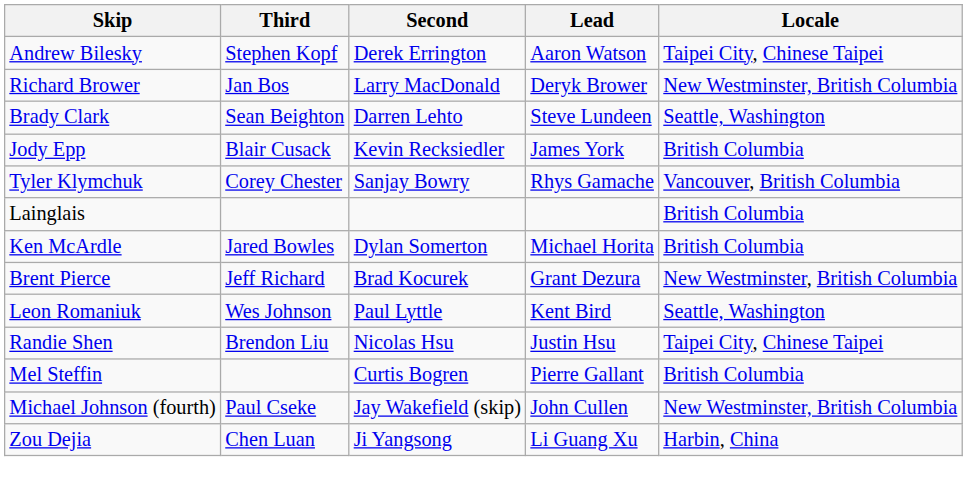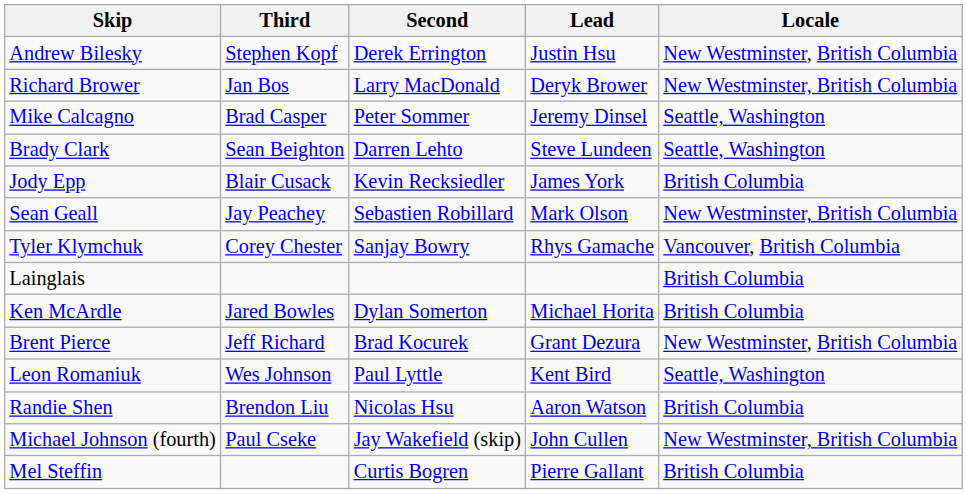 <table class=wikitable>
 <tr>
 <th>Skip</th>
 <th>Third</th>
 <th>Second</th>
 <th>Lead</th>
 <th>Locale</th>
 </tr>
 <tr>
 <td><a href='#'>Andrew Bilesky</a></td>
 <td><a href='#'>Stephen Kopf</a></td>
 <td><a href='#'>Derek Errington</a></td>
-<td><a href='#'>Aaron Watson</a></td>
-<td> <a href='#'>Taipei City</a>, <a href='#'>Chinese Taipei</a></td>
+<td><a href='#'>Justin Hsu</a></td>
+<td> <a href='#'>New Westminster</a>, <a href='#'>British Columbia</a></td>
 </tr>
 <tr>
 <td><a href='#'>Richard Brower</a></td>
 <td><a href='#'>Jan Bos</a></td>
 <td><a href='#'>Larry MacDonald</a></td>
 <td><a href='#'>Deryk Brower</a></td>
 <td> <a href='#'>New Westminster, British Columbia</a></td>
+</tr>
+<tr>
+<td><a href='#'>Mike Calcagno</a></td>
+<td><a href='#'>Brad Casper</a></td>
+<td><a href='#'>Peter Sommer</a></td>
+<td><a href='#'>Jeremy Dinsel</a></td>
+<td> <a href='#'>Seattle, Washington</a></td>
 </tr>
 <tr>
 <td><a href='#'>Brady Clark</a></td>
 <td><a href='#'>Sean Beighton</a></td>
 <td><a href='#'>Darren Lehto</a></td>
 <td><a href='#'>Steve Lundeen</a></td>
 <td> <a href='#'>Seattle, Washington</a></td>
 </tr>
 <tr>
 <td><a href='#'>Jody Epp</a></td>
 <td><a href='#'>Blair Cusack</a></td>
 <td><a href='#'>Kevin Recksiedler</a></td>
 <td><a href='#'>James York</a></td>
 <td> <a href='#'>British Columbia</a></td>
+</tr>
+<tr>
+<td><a href='#'>Sean Geall</a></td>
+<td><a href='#'>Jay Peachey</a></td>
+<td><a href='#'>Sebastien Robillard</a></td>
+<td><a href='#'>Mark Olson</a></td>
+<td> <a href='#'>New Westminster, British Columbia</a></td>
 </tr>
 <tr>
 <td><a href='#'>Tyler Klymchuk</a></td>
 <td><a href='#'>Corey Chester</a></td>
 <td><a href='#'>Sanjay Bowry</a></td>
 <td><a href='#'>Rhys Gamache</a></td>
 <td> <a href='#'>Vancouver</a>, <a href='#'>British Columbia</a></td>
 </tr>
 <tr>
 <td>Lainglais</td>
 <td></td>
 <td></td>
 <td></td>
 <td> <a href='#'>British Columbia</a></td>
 </tr>
 <tr>
 <td><a href='#'>Ken McArdle</a></td>
 <td><a href='#'>Jared Bowles</a></td>
 <td><a href='#'>Dylan Somerton</a></td>
 <td><a href='#'>Michael Horita</a></td>
 <td> <a href='#'>British Columbia</a></td>
 </tr>
 <tr>
 <td><a href='#'>Brent Pierce</a></td>
 <td><a href='#'>Jeff Richard</a></td>
 <td><a href='#'>Brad Kocurek</a></td>
 <td><a href='#'>Grant Dezura</a></td>
 <td> <a href='#'>New Westminster</a>, <a href='#'>British Columbia</a></td>
 </tr>
 <tr>
 <td><a href='#'>Leon Romaniuk</a></td>
 <td><a href='#'>Wes Johnson</a></td>
 <td><a href='#'>Paul Lyttle</a></td>
 <td><a href='#'>Kent Bird</a></td>
 <td> <a href='#'>Seattle, Washington</a></td>
 </tr>
 <tr>
 <td><a href='#'>Randie Shen</a></td>
 <td><a href='#'>Brendon Liu</a></td>
 <td><a href='#'>Nicolas Hsu</a></td>
-<td><a href='#'>Justin Hsu</a></td>
-<td> <a href='#'>Taipei City</a>, <a href='#'>Chinese Taipei</a></td>
-</tr>
-<tr>
-<td><a href='#'>Mel Steffin</a></td>
-<td></td>
-<td><a href='#'>Curtis Bogren</a></td>
-<td><a href='#'>Pierre Gallant</a></td>
+<td><a href='#'>Aaron Watson</a></td>
 <td> <a href='#'>British Columbia</a></td>
 </tr>
 <tr>
 <td><a href='#'>Michael Johnson</a> (fourth)</td>
 <td><a href='#'>Paul Cseke</a></td>
 <td><a href='#'>Jay Wakefield</a> (skip)</td>
 <td><a href='#'>John Cullen</a></td>
 <td> <a href='#'>New Westminster, British Columbia</a></td>
 </tr>
 <tr>
-<td><a href='#'>Zou Dejia</a></td>
-<td><a href='#'>Chen Luan</a></td>
-<td><a href='#'>Ji Yangsong</a></td>
-<td><a href='#'>Li Guang Xu</a></td>
-<td> <a href='#'>Harbin</a>, <a href='#'>China</a></td>
+<td><a href='#'>Mel Steffin</a></td>
+<td></td>
+<td><a href='#'>Curtis Bogren</a></td>
+<td><a href='#'>Pierre Gallant</a></td>
+<td> <a href='#'>British Columbia</a></td>
 </tr>
 </table>
